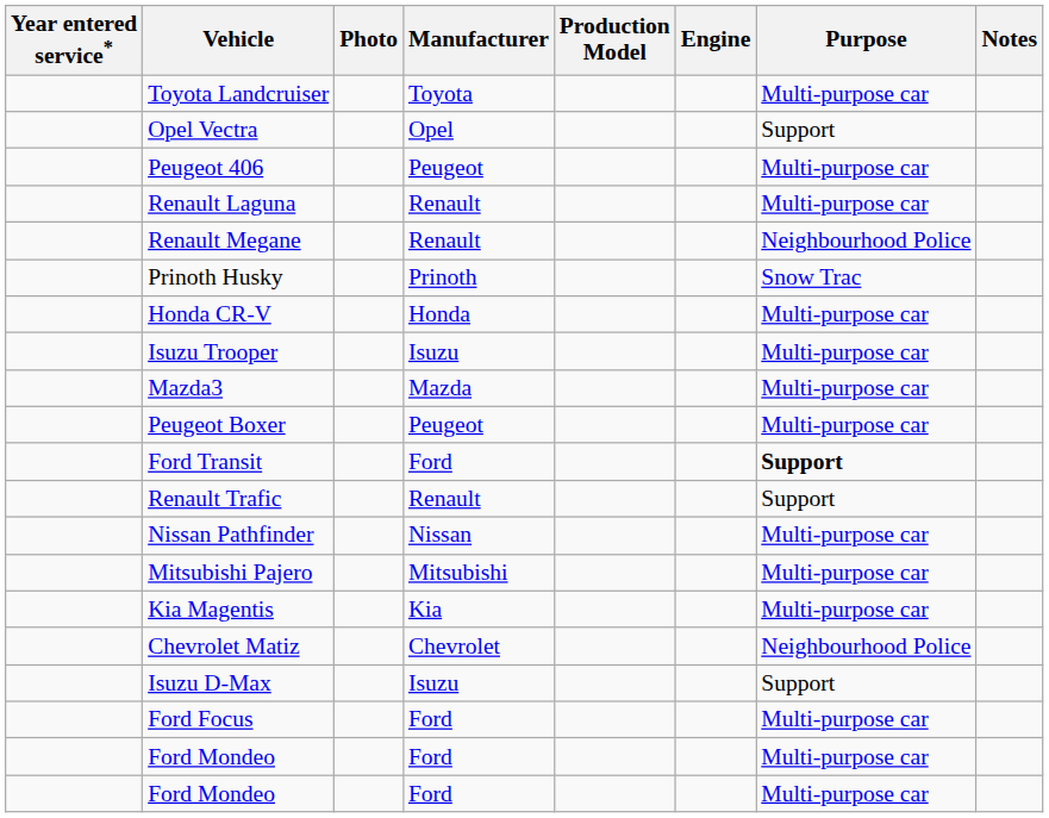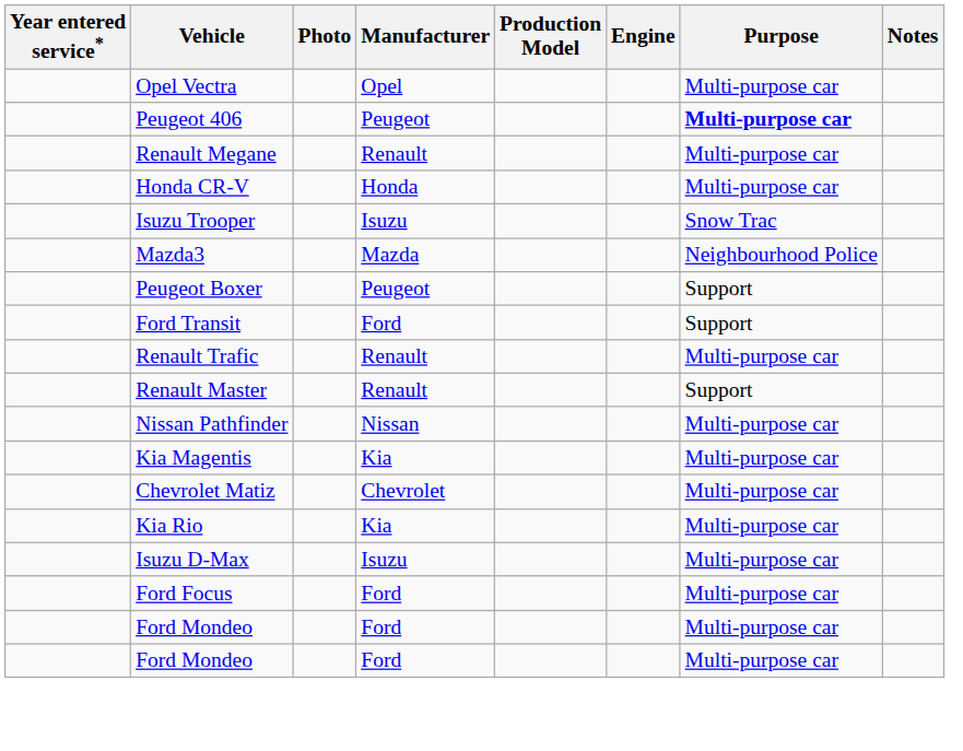 <table class="wikitable sortable mw-collapsible" border="1">
 <tr>
 <th scope="col">Year entered<br>service<sup>*</sup></th>
 <th scope="col">Vehicle</th>
 <th scope="col" class="unsortable">Photo</th>
 <th scope="col">Manufacturer</th>
 <th scope="col">Production<br>Model</th>
 <th scope="col">Engine</th>
 <th scope="col">Purpose</th>
 <th scope="col" class="unsortable">Notes</th>
 </tr>
 <tr>
 <td></td>
-<td><a href='#'>Toyota Landcruiser</a></td>
-<td></td>
-<td><a href='#'>Toyota</a></td>
-<td></td>
-<td></td>
-<td><a href='#'>Multi-purpose car</a></td>
-<td></td>
-</tr>
-<tr>
-<td></td>
 <td><a href='#'>Opel Vectra</a></td>
 <td></td>
 <td><a href='#'>Opel</a></td>
 <td></td>
 <td></td>
-<td>Support</td>
+<td><a href='#'>Multi-purpose car</a></td>
 <td></td>
 </tr>
 <tr>
 <td></td>
 <td><a href='#'>Peugeot 406</a></td>
 <td></td>
 <td><a href='#'>Peugeot</a></td>
 <td></td>
 <td></td>
-<td><a href='#'>Multi-purpose car</a></td>
-<td></td>
-</tr>
-<tr>
-<td></td>
-<td><a href='#'>Renault Laguna</a></td>
-<td></td>
-<td><a href='#'>Renault</a></td>
-<td></td>
-<td></td>
-<td><a href='#'>Multi-purpose car</a></td>
+<td><strong><a href='#'>Multi-purpose car</a></strong></td>
 <td></td>
 </tr>
 <tr>
 <td></td>
 <td><a href='#'>Renault Megane</a></td>
 <td></td>
 <td><a href='#'>Renault</a></td>
 <td></td>
 <td></td>
-<td><a href='#'>Neighbourhood Police</a></td>
-<td></td>
-</tr>
-<tr>
-<td></td>
-<td>Prinoth Husky</td>
-<td></td>
-<td><a href='#'>Prinoth</a></td>
-<td></td>
-<td></td>
-<td><a href='#'>Snow Trac</a></td>
+<td><a href='#'>Multi-purpose car</a></td>
 <td></td>
 </tr>
 <tr>
 <td></td>
 <td><a href='#'>Honda CR-V</a></td>
 <td></td>
 <td><a href='#'>Honda</a></td>
 <td></td>
 <td></td>
 <td><a href='#'>Multi-purpose car</a></td>
 <td></td>
 </tr>
 <tr>
 <td></td>
 <td><a href='#'>Isuzu Trooper</a></td>
 <td></td>
 <td><a href='#'>Isuzu</a></td>
 <td></td>
 <td></td>
-<td><a href='#'>Multi-purpose car</a></td>
+<td><a href='#'>Snow Trac</a></td>
 <td></td>
 </tr>
 <tr>
 <td></td>
 <td><a href='#'>Mazda3</a></td>
 <td></td>
 <td><a href='#'>Mazda</a></td>
 <td></td>
 <td></td>
-<td><a href='#'>Multi-purpose car</a></td>
+<td><a href='#'>Neighbourhood Police</a></td>
 <td></td>
 </tr>
 <tr>
 <td></td>
 <td><a href='#'>Peugeot Boxer</a></td>
 <td></td>
 <td><a href='#'>Peugeot</a></td>
 <td></td>
 <td></td>
-<td><a href='#'>Multi-purpose car</a></td>
+<td>Support</td>
 <td></td>
 </tr>
 <tr>
 <td></td>
 <td><a href='#'>Ford Transit</a></td>
 <td></td>
 <td><a href='#'>Ford</a></td>
 <td></td>
 <td></td>
-<td><strong>Support</strong></td>
+<td>Support</td>
 <td></td>
 </tr>
 <tr>
 <td></td>
 <td><a href='#'>Renault Trafic</a></td>
+<td></td>
+<td><a href='#'>Renault</a></td>
+<td></td>
+<td></td>
+<td><a href='#'>Multi-purpose car</a></td>
+<td></td>
+</tr>
+<tr>
+<td></td>
+<td><a href='#'>Renault Master</a></td>
 <td></td>
 <td><a href='#'>Renault</a></td>
 <td></td>
 <td></td>
 <td>Support</td>
 <td></td>
 </tr>
 <tr>
 <td></td>
 <td><a href='#'>Nissan Pathfinder</a></td>
 <td></td>
 <td><a href='#'>Nissan</a></td>
-<td></td>
-<td></td>
-<td><a href='#'>Multi-purpose car</a></td>
-<td></td>
-</tr>
-<tr>
-<td></td>
-<td><a href='#'>Mitsubishi Pajero</a></td>
-<td></td>
-<td><a href='#'>Mitsubishi</a></td>
 <td></td>
 <td></td>
 <td><a href='#'>Multi-purpose car</a></td>
 <td></td>
 </tr>
 <tr>
 <td></td>
 <td><a href='#'>Kia Magentis</a></td>
 <td></td>
 <td><a href='#'>Kia</a></td>
 <td></td>
 <td></td>
 <td><a href='#'>Multi-purpose car</a></td>
 <td></td>
 </tr>
 <tr>
 <td></td>
 <td><a href='#'>Chevrolet Matiz</a></td>
 <td></td>
 <td><a href='#'>Chevrolet</a></td>
 <td></td>
 <td></td>
-<td><a href='#'>Neighbourhood Police</a></td>
+<td><a href='#'>Multi-purpose car</a></td>
+<td></td>
+</tr>
+<tr>
+<td></td>
+<td><a href='#'>Kia Rio</a></td>
+<td></td>
+<td><a href='#'>Kia</a></td>
+<td></td>
+<td></td>
+<td><a href='#'>Multi-purpose car</a></td>
 <td></td>
 </tr>
 <tr>
 <td></td>
 <td><a href='#'>Isuzu D-Max</a></td>
 <td></td>
 <td><a href='#'>Isuzu</a></td>
 <td></td>
 <td></td>
-<td>Support</td>
+<td><a href='#'>Multi-purpose car</a></td>
 <td></td>
 </tr>
 <tr>
 <td></td>
 <td><a href='#'>Ford Focus</a></td>
 <td></td>
 <td><a href='#'>Ford</a></td>
 <td></td>
 <td></td>
 <td><a href='#'>Multi-purpose car</a></td>
 <td></td>
 </tr>
 <tr>
 <td></td>
 <td><a href='#'>Ford Mondeo</a></td>
 <td></td>
 <td><a href='#'>Ford</a></td>
 <td></td>
 <td></td>
 <td><a href='#'>Multi-purpose car</a></td>
 <td></td>
 </tr>
 <tr>
 <td></td>
 <td><a href='#'>Ford Mondeo</a></td>
 <td></td>
 <td><a href='#'>Ford</a></td>
 <td></td>
 <td></td>
 <td><a href='#'>Multi-purpose car</a></td>
 <td></td>
 </tr>
 </table>
